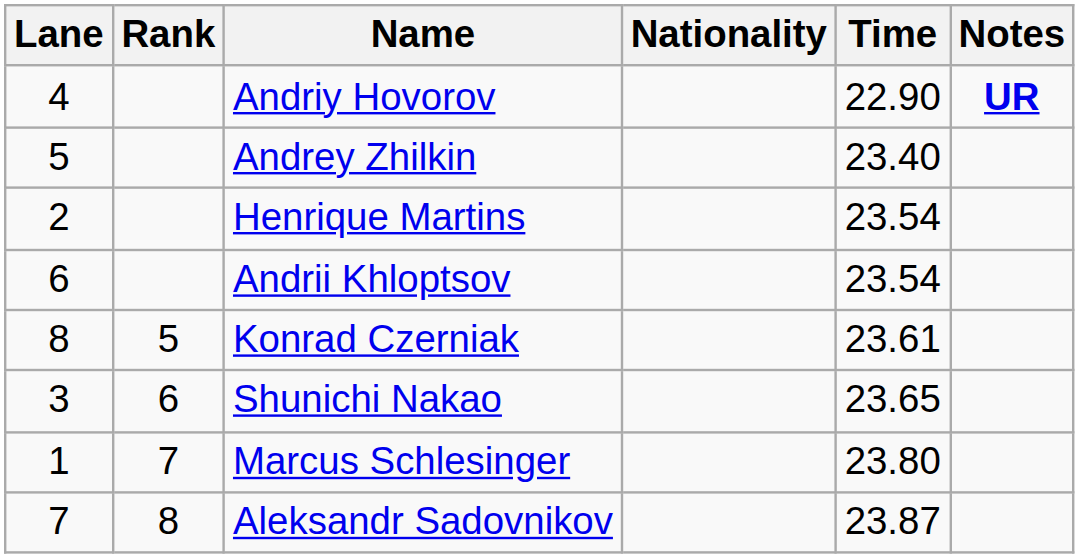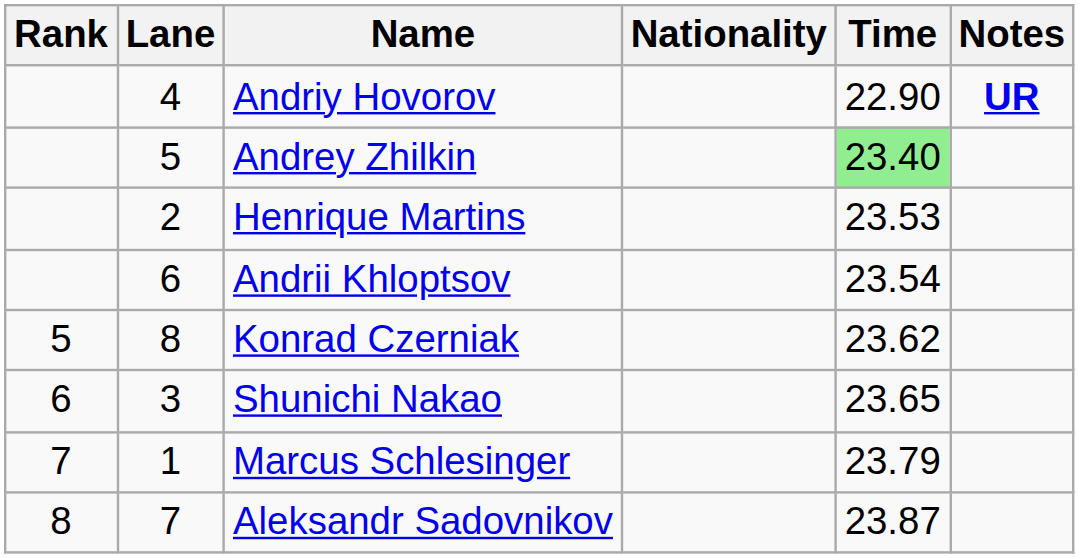 <table class="wikitable sortable" style="text-align:center">
 <tr>
+<th>Rank</th>
 <th>Lane</th>
-<th>Rank</th>
 <th>Name</th>
 <th>Nationality</th>
 <th>Time</th>
 <th>Notes</th>
 </tr>
 <tr>
+<td></td>
 <td>4</td>
-<td></td>
 <td align="left"><a href='#'>Andriy Hovorov</a></td>
 <td align="left"></td>
 <td>22.90</td>
 <td><strong><a href='#'>UR</a></strong></td>
 </tr>
 <tr>
+<td></td>
 <td>5</td>
-<td></td>
 <td align="left"><a href='#'>Andrey Zhilkin</a></td>
 <td align="left"></td>
-<td>23.40</td>
+<td style="background: lightgreen;">23.40</td>
 <td></td>
 </tr>
 <tr>
+<td></td>
 <td>2</td>
-<td></td>
 <td align="left"><a href='#'>Henrique Martins</a></td>
 <td align="left"></td>
-<td>23.54</td>
+<td>23.53</td>
 <td></td>
 </tr>
 <tr>
+<td></td>
 <td>6</td>
-<td></td>
 <td align="left"><a href='#'>Andrii Khloptsov</a></td>
 <td align="left"></td>
 <td>23.54</td>
 <td></td>
 </tr>
 <tr>
+<td>5</td>
 <td>8</td>
-<td>5</td>
 <td align="left"><a href='#'>Konrad Czerniak</a></td>
 <td align="left"></td>
-<td>23.61</td>
+<td>23.62</td>
 <td></td>
 </tr>
 <tr>
+<td>6</td>
 <td>3</td>
-<td>6</td>
 <td align="left"><a href='#'>Shunichi Nakao</a></td>
 <td align="left"></td>
 <td>23.65</td>
 <td></td>
 </tr>
 <tr>
+<td>7</td>
 <td>1</td>
-<td>7</td>
 <td align="left"><a href='#'>Marcus Schlesinger</a></td>
 <td align="left"></td>
-<td>23.80</td>
+<td>23.79</td>
 <td></td>
 </tr>
 <tr>
+<td>8</td>
 <td>7</td>
-<td>8</td>
 <td align="left"><a href='#'>Aleksandr Sadovnikov</a></td>
 <td align="left"></td>
 <td>23.87</td>
 <td></td>
 </tr>
 </table>
